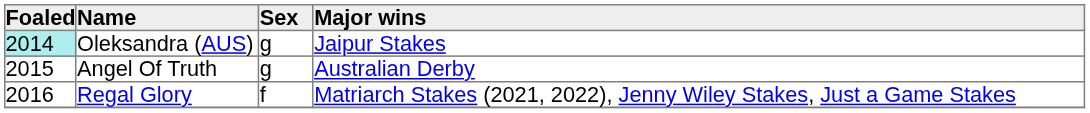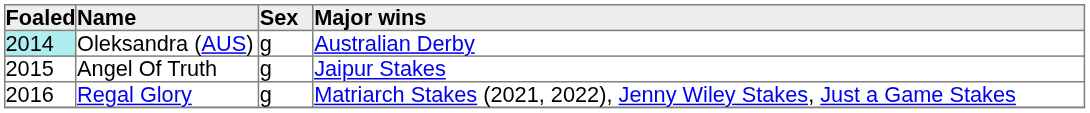 <table border="1" cellpadding="0" style="border-collapse: collapse; font-size:90%">
 <tr bgcolor="#eeeeee">
 <td width="35px"><strong>Foaled</strong></td>
 <td width="120px"><strong>Name</strong></td>
 <td width="35px"><strong>Sex</strong></td>
 <td width="510px"><strong>Major wins</strong></td>
 </tr>
 <tr>
 <td style="background: paleturquoise;">2014</td>
 <td>Oleksandra (<a href='#'>AUS</a>)</td>
 <td>g</td>
-<td><a href='#'>Jaipur Stakes</a></td>
+<td><a href='#'>Australian Derby</a></td>
 </tr>
 <tr>
 <td>2015</td>
 <td>Angel Of Truth</td>
 <td>g</td>
-<td><a href='#'>Australian Derby</a></td>
+<td><a href='#'>Jaipur Stakes</a></td>
 </tr>
 <tr>
 <td>2016</td>
 <td><a href='#'>Regal Glory</a></td>
-<td>f</td>
+<td>g</td>
 <td><a href='#'>Matriarch Stakes</a> (2021, 2022), <a href='#'>Jenny Wiley Stakes</a>, <a href='#'>Just a Game Stakes</a></td>
 </tr>
 <tr>
 </tr>
 </table>
